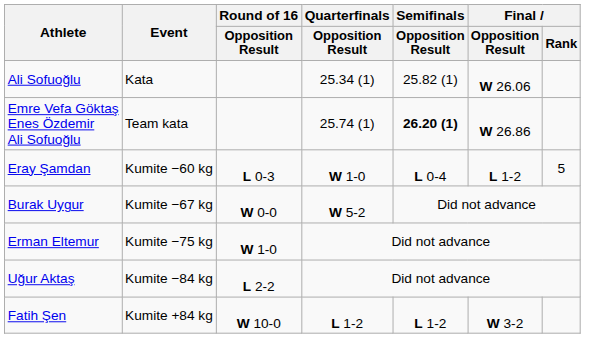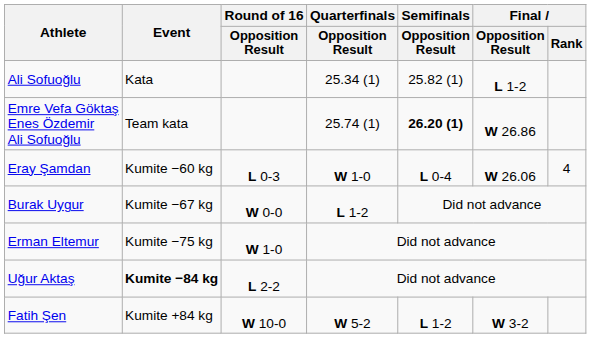 <table class=wikitable style=font-size:90%;text-align:center>
 <tr>
 <th rowspan=2>Athlete</th>
 <th rowspan=2>Event</th>
 <th>Round of 16</th>
 <th>Quarterfinals</th>
 <th>Semifinals</th>
 <th colspan=2>Final / </th>
 </tr>
 <tr style=font-size:95%>
 <th>Opposition<br>Result</th>
 <th>Opposition<br>Result</th>
 <th>Opposition<br>Result</th>
 <th>Opposition<br>Result</th>
 <th>Rank</th>
 </tr>
 <tr>
 <td align=left><a href='#'>Ali Sofuoğlu</a></td>
 <td align=left>Kata</td>
 <td></td>
 <td>25.34 (1)</td>
 <td>25.82 (1)</td>
-<td><br><strong>W</strong> 26.06</td>
+<td><br><strong>L</strong> 1-2</td>
 <td></td>
 </tr>
 <tr>
 <td align=left><a href='#'>Emre Vefa Göktaş</a><br><a href='#'>Enes Özdemir</a><br><a href='#'>Ali Sofuoğlu</a></td>
 <td align=left>Team kata</td>
 <td></td>
 <td>25.74 (1)</td>
 <td><strong>26.20 (1)</strong></td>
 <td><br><strong>W</strong> 26.86</td>
 <td></td>
 </tr>
 <tr>
 <td align=left><a href='#'>Eray Şamdan</a></td>
 <td align=left>Kumite −60 kg</td>
 <td><br><strong>L</strong> 0-3</td>
 <td><br><strong>W</strong> 1-0</td>
 <td><br><strong>L</strong> 0-4</td>
-<td><br><strong>L</strong> 1-2</td>
-<td>5</td>
+<td><br><strong>W</strong> 26.06</td>
+<td>4</td>
 </tr>
 <tr>
 <td align=left><a href='#'>Burak Uygur</a></td>
 <td align=left>Kumite −67 kg</td>
 <td><br><strong>W</strong> 0-0</td>
-<td><br><strong>W</strong> 5-2</td>
+<td><br><strong>L</strong> 1-2</td>
 <td colspan="4">Did not advance</td>
 </tr>
 <tr>
 <td align=left><a href='#'>Erman Eltemur</a></td>
 <td align=left>Kumite −75 kg</td>
 <td><br><strong>W</strong> 1-0</td>
 <td colspan="5">Did not advance</td>
 </tr>
 <tr>
 <td align=left><a href='#'>Uğur Aktaş</a></td>
-<td align=left>Kumite −84 kg</td>
+<td align=left><strong>Kumite −84 kg</strong></td>
 <td><br><strong>L</strong> 2-2</td>
 <td colspan="5">Did not advance</td>
 </tr>
 <tr>
 <td align=left><a href='#'>Fatih Şen</a></td>
 <td align=left>Kumite +84 kg</td>
 <td><br><strong>W</strong> 10-0</td>
-<td><br><strong>L</strong> 1-2</td>
+<td><br><strong>W</strong> 5-2</td>
 <td><br><strong>L</strong> 1-2</td>
 <td><br><strong>W</strong> 3-2</td>
 <td></td>
 </tr>
 </table>
